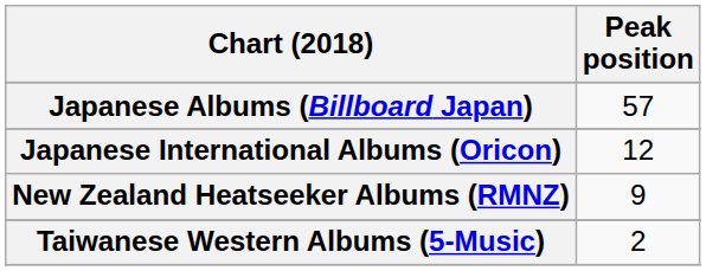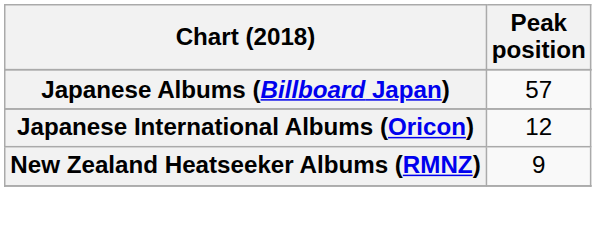 <table class="wikitable sortable plainrowheaders" style="text-align:center">
 <tr>
 <th scope="col">Chart (2018)</th>
 <th scope="col">Peak<br> position</th>
 </tr>
 <tr>
 </tr>
 <tr>
 </tr>
 <tr>
 </tr>
 <tr>
 </tr>
 <tr>
 </tr>
 <tr>
 </tr>
 <tr>
 </tr>
 <tr>
 <th scope="row">Japanese Albums (<a href='#'><em>Billboard</em> Japan</a>)</th>
 <td>57</td>
 </tr>
 <tr>
 </tr>
 <tr>
 <th scope="row">Japanese International Albums (<a href='#'>Oricon</a>)</th>
 <td>12</td>
 </tr>
 <tr>
 <th scope="row">New Zealand Heatseeker Albums (<a href='#'>RMNZ</a>)</th>
 <td>9</td>
 </tr>
 <tr>
 </tr>
 <tr>
 </tr>
 <tr>
 </tr>
 <tr>
-<th scope="row">Taiwanese Western Albums (<a href='#'>5-Music</a>)</th>
-<td>2</td>
-</tr>
-<tr>
 </tr>
 <tr>
 </tr>
 <tr>
 </tr>
 </table>
